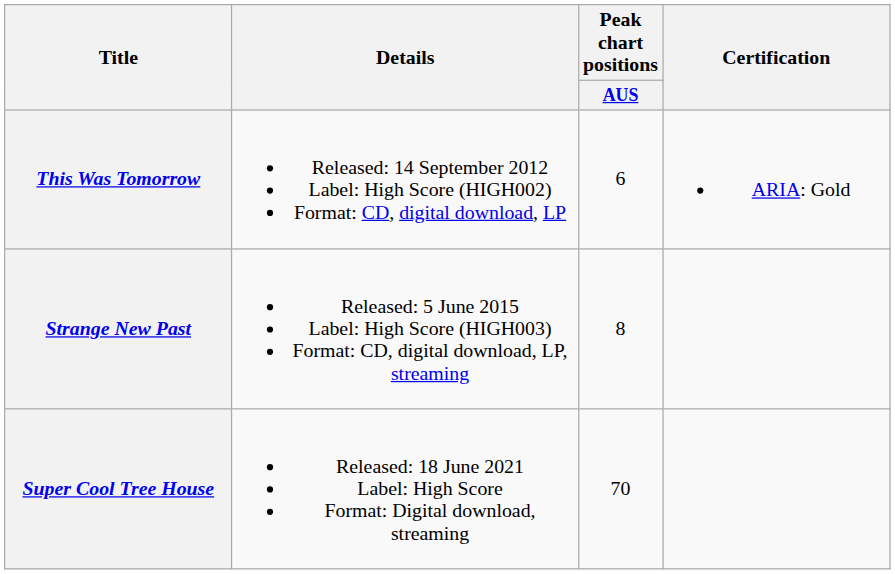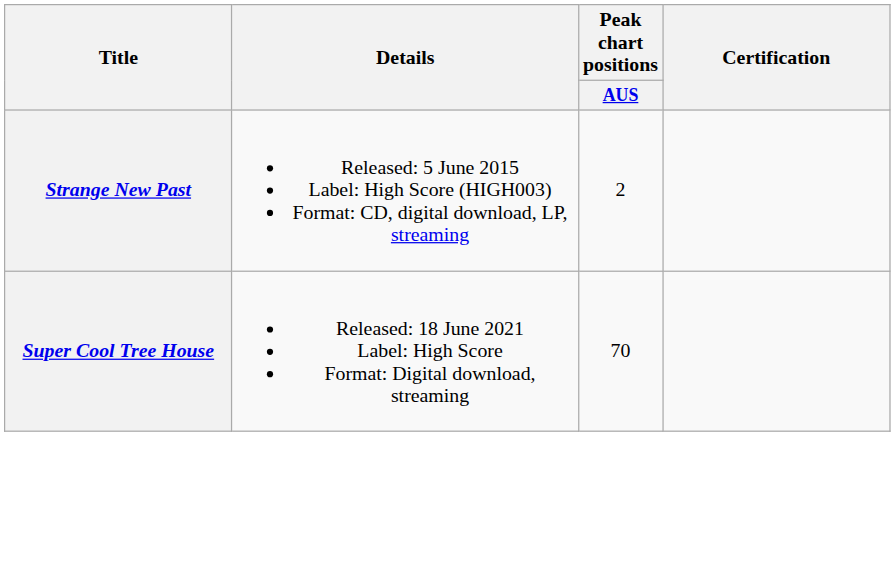 <table class="wikitable plainrowheaders" style="text-align:center;" border="1">
 <tr>
 <th scope="col" rowspan="2" style="width:11em;">Title</th>
 <th scope="col" rowspan="2" style="width:17em;">Details</th>
 <th scope="col" colspan="1">Peak chart positions</th>
 <th scope="col" rowspan="2" style="width:11em;">Certification</th>
 </tr>
 <tr>
 <th scope="col" style="width:3em;font-size:90%;"><a href='#'>AUS</a><br></th>
 </tr>
 <tr>
-<th scope="row"><em><a href='#'>This Was Tomorrow</a></em></th>
-<td><br><ul><li>Released: 14 September 2012</li><li>Label: High Score (HIGH002)</li><li>Format: <a href='#'>CD</a>, <a href='#'>digital download</a>, <a href='#'>LP</a></li></ul></td>
-<td>6</td>
-<td><br><ul><li><a href='#'>ARIA</a>: Gold</li></ul></td>
-</tr>
-<tr>
 <th scope="row"><em><a href='#'>Strange New Past</a></em></th>
 <td><br><ul><li>Released: 5 June 2015</li><li>Label: High Score (HIGH003)</li><li>Format: CD, digital download, LP, <a href='#'>streaming</a></li></ul></td>
-<td>8</td>
+<td>2</td>
 <td></td>
 </tr>
 <tr>
 <th scope="row"><em><a href='#'>Super Cool Tree House</a></em></th>
 <td><br><ul><li>Released: 18 June 2021</li><li>Label: High Score</li><li>Format: Digital download, streaming</li></ul></td>
 <td>70</td>
 <td></td>
 </tr>
 </table>
